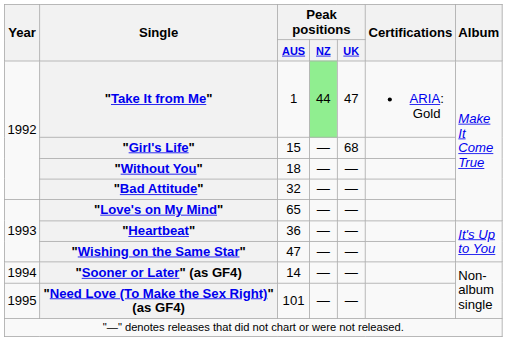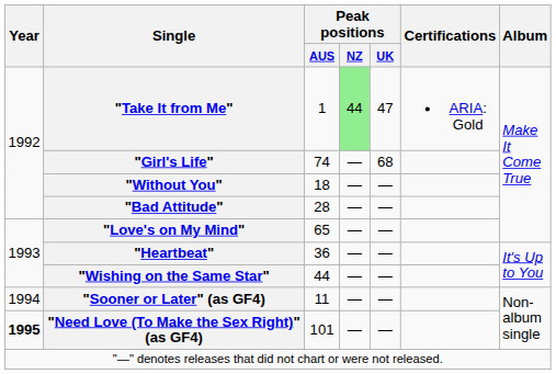 <table class="wikitable plainrowheaders" style="text-align:center;">
 <tr>
 <th rowspan="2">Year</th>
 <th rowspan="2" style="width:30em;">Single</th>
 <th colspan="3">Peak positions</th>
 <th rowspan="2">Certifications</th>
 <th rowspan="2">Album</th>
 </tr>
 <tr>
 <th style="width:35px;"><small><a href='#'>AUS</a></small><br></th>
 <th style="width:35px;"><small><a href='#'>NZ</a></small><br></th>
 <th style="width:35px;"><small><a href='#'>UK</a></small><br></th>
 </tr>
 <tr>
 <td rowspan="4">1992</td>
 <th scope="row">"<a href='#'>Take It from Me</a>"</th>
 <td>1</td>
 <td style="background: lightgreen;">44</td>
 <td>47</td>
 <td><br><ul><li><a href='#'>ARIA</a>: Gold</li></ul></td>
 <td style="text-align:left;" rowspan="5"><em><a href='#'>Make It Come True</a></em></td>
 </tr>
 <tr>
 <th scope="row">"<a href='#'>Girl's Life</a>"</th>
-<td>15</td>
+<td>74</td>
 <td>—</td>
 <td>68</td>
 <td></td>
 </tr>
 <tr>
 <th scope="row">"<a href='#'>Without You</a>"</th>
 <td>18</td>
 <td>—</td>
 <td>—</td>
 <td></td>
 </tr>
 <tr>
 <th scope="row">"<a href='#'>Bad Attitude</a>"</th>
-<td>32</td>
+<td>28</td>
 <td>—</td>
 <td>—</td>
 <td></td>
 </tr>
 <tr>
 <td rowspan="3">1993</td>
 <th scope="row">"<a href='#'>Love's on My Mind</a>"</th>
 <td>65</td>
 <td>—</td>
 <td>—</td>
 <td></td>
 </tr>
 <tr>
 <th scope="row">"<a href='#'>Heartbeat</a>"</th>
 <td>36</td>
 <td>—</td>
 <td>—</td>
 <td></td>
 <td style="text-align:left;" rowspan="2"><em><a href='#'>It's Up to You</a></em></td>
 </tr>
 <tr>
 <th scope="row">"<a href='#'>Wishing on the Same Star</a>"</th>
-<td>47</td>
+<td>44</td>
 <td>—</td>
 <td>—</td>
 <td></td>
 </tr>
 <tr>
 <td>1994</td>
 <th scope="row">"<a href='#'>Sooner or Later</a>" (as GF4)</th>
-<td>14</td>
+<td>11</td>
 <td>—</td>
 <td>—</td>
 <td></td>
 <td style="text-align:left;" rowspan="2">Non-album single</td>
 </tr>
 <tr>
-<td>1995</td>
+<td><strong>1995</strong></td>
 <th scope="row">"<a href='#'>Need Love (To Make the Sex Right)</a>" (as GF4)</th>
 <td>101</td>
 <td>—</td>
 <td>—</td>
 <td></td>
 </tr>
 <tr>
 <td colspan="17" style="text-align:center; font-size:85%;">"—" denotes releases that did not chart or were not released.</td>
 </tr>
 </table>
